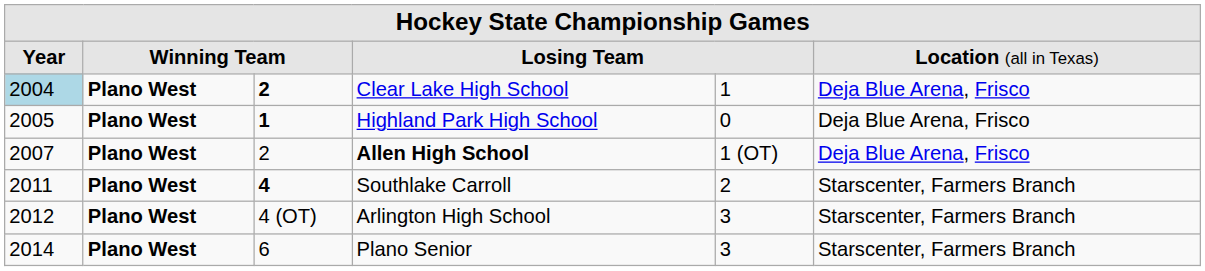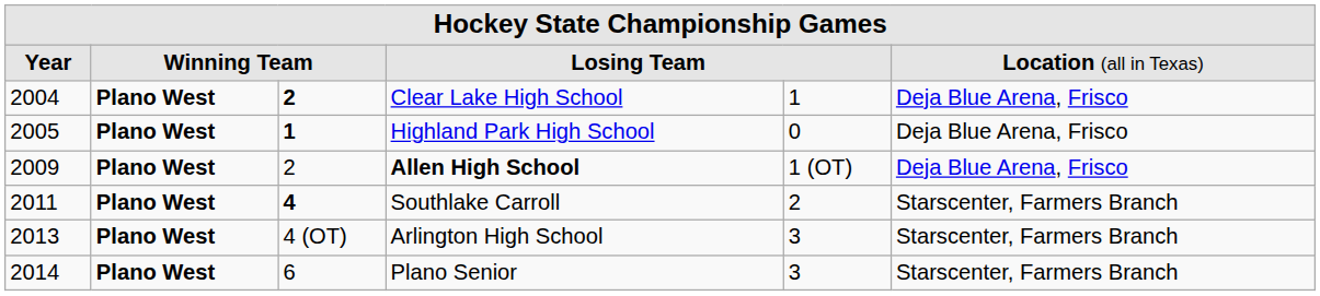 <table class="wikitable" style="width:60%;">
 <tr>
 <td colspan="7"  style="text-align:center; background:#e5e5e5;"><big><strong>Hockey State Championship Games</strong></big></td>
 </tr>
 <tr style="text-align:center; background:#e5e5e5;">
 <td><strong>Year</strong></td>
 <td colspan="2"><strong>Winning Team</strong></td>
 <td colspan="2"><strong>Losing Team</strong></td>
 <td><strong>Location</strong> <small>(all in Texas)</small></td>
 </tr>
 <tr>
-<td style="background: lightblue;">2004</td>
+<td>2004</td>
 <td><strong>Plano West</strong></td>
 <td><strong>2</strong></td>
 <td><a href='#'>Clear Lake High School</a></td>
 <td>1</td>
 <td><a href='#'>Deja Blue Arena</a>, <a href='#'>Frisco</a></td>
 </tr>
 <tr>
 <td>2005</td>
 <td><strong>Plano West</strong></td>
 <td><strong>1</strong></td>
 <td><a href='#'>Highland Park High School</a></td>
 <td>0</td>
 <td>Deja Blue Arena, Frisco</td>
 </tr>
 <tr>
-<td>2007</td>
+<td>2009</td>
 <td><strong>Plano West</strong></td>
 <td>2</td>
 <td><strong>Allen High School</strong></td>
 <td>1 (OT)</td>
 <td><a href='#'>Deja Blue Arena</a>, <a href='#'>Frisco</a></td>
 </tr>
 <tr>
 <td>2011</td>
 <td><strong>Plano West</strong></td>
 <td><strong>4</strong></td>
 <td>Southlake Carroll</td>
 <td>2</td>
 <td>Starscenter, Farmers Branch</td>
 </tr>
 <tr>
-<td>2012</td>
+<td>2013</td>
 <td><strong>Plano West</strong></td>
 <td>4 (OT)</td>
 <td>Arlington High School</td>
 <td>3</td>
 <td>Starscenter, Farmers Branch</td>
 </tr>
 <tr>
 <td>2014</td>
 <td><strong>Plano West</strong></td>
 <td>6</td>
 <td>Plano Senior</td>
 <td>3</td>
 <td>Starscenter, Farmers Branch</td>
 </tr>
 </table>
